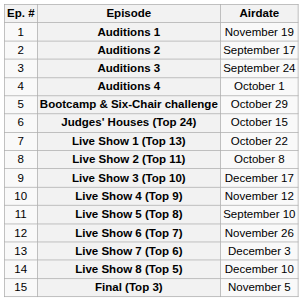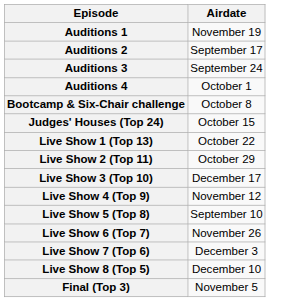 <table class="wikitable plainrowheaders" style="text-align:center">
 <tr>
-<th scope="col">Ep. #</th>
 <th>Episode</th>
 <th>Airdate</th>
 </tr>
 <tr>
-<td>1</td>
 <th>Auditions 1</th>
 <td>November 19</td>
 </tr>
 <tr>
-<td>2</td>
 <th>Auditions 2</th>
 <td>September 17</td>
 </tr>
 <tr>
-<td>3</td>
 <th>Auditions 3</th>
 <td>September 24</td>
 </tr>
 <tr>
-<td>4</td>
 <th>Auditions 4</th>
 <td>October 1</td>
 </tr>
 <tr>
-<td>5</td>
 <th>Bootcamp & Six-Chair challenge</th>
-<td>October 29</td>
+<td>October 8</td>
 </tr>
 <tr>
-<td>6</td>
 <th>Judges' Houses (Top 24)</th>
 <td>October 15</td>
 </tr>
 <tr>
-<td>7</td>
 <th>Live Show 1 (Top 13)</th>
 <td>October 22</td>
 </tr>
 <tr>
-<td>8</td>
 <th>Live Show 2 (Top 11)</th>
-<td>October 8</td>
+<td>October 29</td>
 </tr>
 <tr>
-<td>9</td>
 <th>Live Show 3 (Top 10)</th>
 <td>December 17</td>
 </tr>
 <tr>
-<td>10</td>
 <th>Live Show 4 (Top 9)</th>
 <td>November 12</td>
 </tr>
 <tr>
-<td>11</td>
 <th>Live Show 5 (Top 8)</th>
 <td>September 10</td>
 </tr>
 <tr>
-<td>12</td>
 <th>Live Show 6 (Top 7)</th>
 <td>November 26</td>
 </tr>
 <tr>
-<td>13</td>
 <th>Live Show 7 (Top 6)</th>
 <td>December 3</td>
 </tr>
 <tr>
-<td>14</td>
 <th>Live Show 8 (Top 5)</th>
 <td>December 10</td>
 </tr>
 <tr>
-<td>15</td>
 <th>Final (Top 3)</th>
 <td>November 5</td>
 </tr>
 </table>
